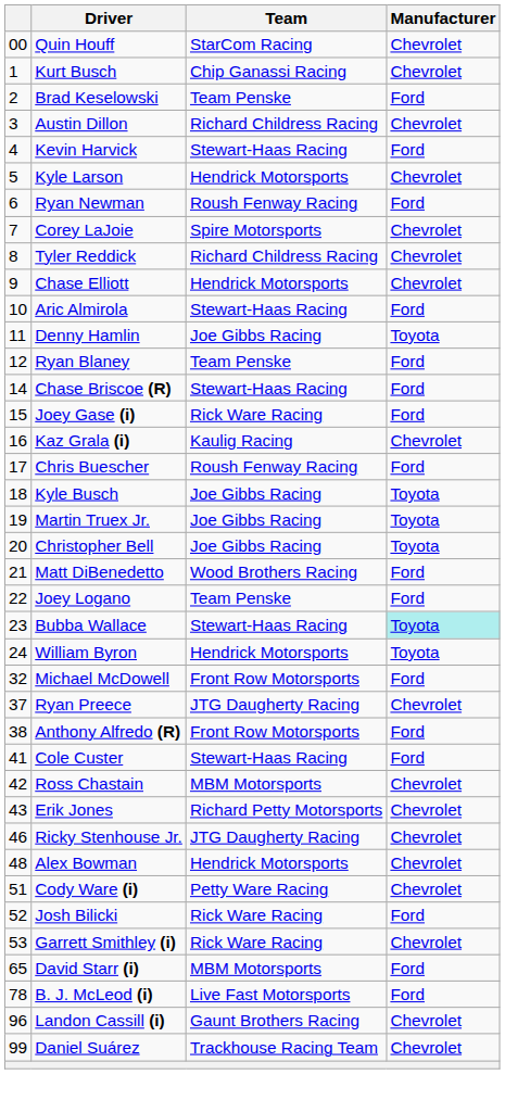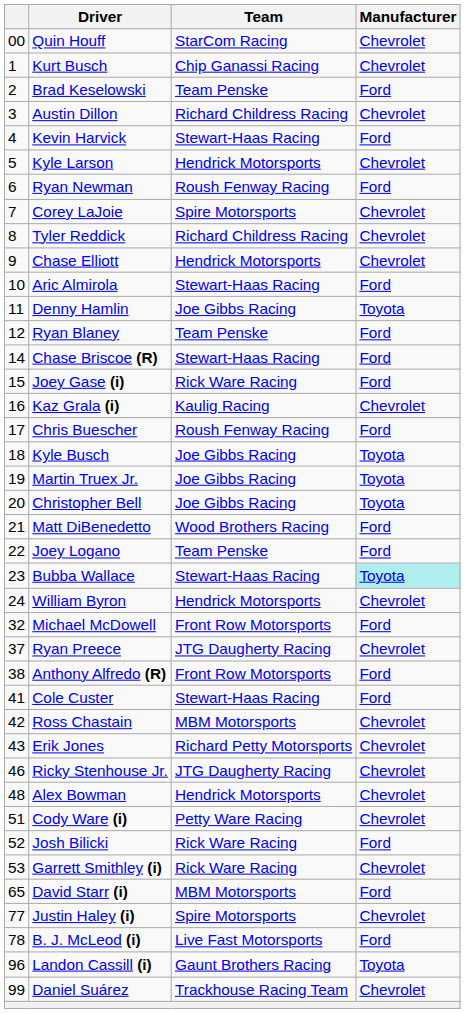 <table class="wikitable" style="font-size:95%">
 <tr>
 <th></th>
 <th>Driver</th>
 <th>Team</th>
 <th>Manufacturer</th>
 </tr>
 <tr>
 <td>00</td>
 <td><a href='#'>Quin Houff</a></td>
 <td><a href='#'>StarCom Racing</a></td>
 <td><a href='#'>Chevrolet</a></td>
 </tr>
 <tr>
 <td>1</td>
 <td><a href='#'>Kurt Busch</a></td>
 <td><a href='#'>Chip Ganassi Racing</a></td>
 <td><a href='#'>Chevrolet</a></td>
 </tr>
 <tr>
 <td>2</td>
 <td><a href='#'>Brad Keselowski</a></td>
 <td><a href='#'>Team Penske</a></td>
 <td><a href='#'>Ford</a></td>
 </tr>
 <tr>
 <td>3</td>
 <td><a href='#'>Austin Dillon</a></td>
 <td><a href='#'>Richard Childress Racing</a></td>
 <td><a href='#'>Chevrolet</a></td>
 </tr>
 <tr>
 <td>4</td>
 <td><a href='#'>Kevin Harvick</a></td>
 <td><a href='#'>Stewart-Haas Racing</a></td>
 <td><a href='#'>Ford</a></td>
 </tr>
 <tr>
 <td>5</td>
 <td><a href='#'>Kyle Larson</a></td>
 <td><a href='#'>Hendrick Motorsports</a></td>
 <td><a href='#'>Chevrolet</a></td>
 </tr>
 <tr>
 <td>6</td>
 <td><a href='#'>Ryan Newman</a></td>
 <td><a href='#'>Roush Fenway Racing</a></td>
 <td><a href='#'>Ford</a></td>
 </tr>
 <tr>
 <td>7</td>
 <td><a href='#'>Corey LaJoie</a></td>
 <td><a href='#'>Spire Motorsports</a></td>
 <td><a href='#'>Chevrolet</a></td>
 </tr>
 <tr>
 <td>8</td>
 <td><a href='#'>Tyler Reddick</a></td>
 <td><a href='#'>Richard Childress Racing</a></td>
 <td><a href='#'>Chevrolet</a></td>
 </tr>
 <tr>
 <td>9</td>
 <td><a href='#'>Chase Elliott</a></td>
 <td><a href='#'>Hendrick Motorsports</a></td>
 <td><a href='#'>Chevrolet</a></td>
 </tr>
 <tr>
 <td>10</td>
 <td><a href='#'>Aric Almirola</a></td>
 <td><a href='#'>Stewart-Haas Racing</a></td>
 <td><a href='#'>Ford</a></td>
 </tr>
 <tr>
 <td>11</td>
 <td><a href='#'>Denny Hamlin</a></td>
 <td><a href='#'>Joe Gibbs Racing</a></td>
 <td><a href='#'>Toyota</a></td>
 </tr>
 <tr>
 <td>12</td>
 <td><a href='#'>Ryan Blaney</a></td>
 <td><a href='#'>Team Penske</a></td>
 <td><a href='#'>Ford</a></td>
 </tr>
 <tr>
 <td>14</td>
 <td><a href='#'>Chase Briscoe</a> <strong>(R)</strong></td>
 <td><a href='#'>Stewart-Haas Racing</a></td>
 <td><a href='#'>Ford</a></td>
 </tr>
 <tr>
 <td>15</td>
 <td><a href='#'>Joey Gase</a> <strong>(i)</strong></td>
 <td><a href='#'>Rick Ware Racing</a></td>
 <td><a href='#'>Ford</a></td>
 </tr>
 <tr>
 <td>16</td>
 <td><a href='#'>Kaz Grala</a> <strong>(i)</strong></td>
 <td><a href='#'>Kaulig Racing</a></td>
 <td><a href='#'>Chevrolet</a></td>
 </tr>
 <tr>
 <td>17</td>
 <td><a href='#'>Chris Buescher</a></td>
 <td><a href='#'>Roush Fenway Racing</a></td>
 <td><a href='#'>Ford</a></td>
 </tr>
 <tr>
 <td>18</td>
 <td><a href='#'>Kyle Busch</a></td>
 <td><a href='#'>Joe Gibbs Racing</a></td>
 <td><a href='#'>Toyota</a></td>
 </tr>
 <tr>
 <td>19</td>
 <td><a href='#'>Martin Truex Jr.</a></td>
 <td><a href='#'>Joe Gibbs Racing</a></td>
 <td><a href='#'>Toyota</a></td>
 </tr>
 <tr>
 <td>20</td>
 <td><a href='#'>Christopher Bell</a></td>
 <td><a href='#'>Joe Gibbs Racing</a></td>
 <td><a href='#'>Toyota</a></td>
 </tr>
 <tr>
 <td>21</td>
 <td><a href='#'>Matt DiBenedetto</a></td>
 <td><a href='#'>Wood Brothers Racing</a></td>
 <td><a href='#'>Ford</a></td>
 </tr>
 <tr>
 <td>22</td>
 <td><a href='#'>Joey Logano</a></td>
 <td><a href='#'>Team Penske</a></td>
 <td><a href='#'>Ford</a></td>
 </tr>
 <tr>
 <td>23</td>
 <td><a href='#'>Bubba Wallace</a></td>
 <td><a href='#'>Stewart-Haas Racing</a></td>
 <td style="background: paleturquoise;"><a href='#'>Toyota</a></td>
 </tr>
 <tr>
 <td>24</td>
 <td><a href='#'>William Byron</a></td>
 <td><a href='#'>Hendrick Motorsports</a></td>
-<td><a href='#'>Toyota</a></td>
+<td><a href='#'>Chevrolet</a></td>
 </tr>
 <tr>
 <td>32</td>
 <td><a href='#'>Michael McDowell</a></td>
 <td><a href='#'>Front Row Motorsports</a></td>
 <td><a href='#'>Ford</a></td>
 </tr>
 <tr>
 <td>37</td>
 <td><a href='#'>Ryan Preece</a></td>
 <td><a href='#'>JTG Daugherty Racing</a></td>
 <td><a href='#'>Chevrolet</a></td>
 </tr>
 <tr>
 <td>38</td>
 <td><a href='#'>Anthony Alfredo</a> <strong>(R)</strong></td>
 <td><a href='#'>Front Row Motorsports</a></td>
 <td><a href='#'>Ford</a></td>
 </tr>
 <tr>
 <td>41</td>
 <td><a href='#'>Cole Custer</a></td>
 <td><a href='#'>Stewart-Haas Racing</a></td>
 <td><a href='#'>Ford</a></td>
 </tr>
 <tr>
 <td>42</td>
 <td><a href='#'>Ross Chastain</a></td>
 <td><a href='#'>MBM Motorsports</a></td>
 <td><a href='#'>Chevrolet</a></td>
 </tr>
 <tr>
 <td>43</td>
 <td><a href='#'>Erik Jones</a></td>
 <td><a href='#'>Richard Petty Motorsports</a></td>
 <td><a href='#'>Chevrolet</a></td>
 </tr>
 <tr>
 <td>46</td>
 <td><a href='#'>Ricky Stenhouse Jr.</a></td>
 <td><a href='#'>JTG Daugherty Racing</a></td>
 <td><a href='#'>Chevrolet</a></td>
 </tr>
 <tr>
 <td>48</td>
 <td><a href='#'>Alex Bowman</a></td>
 <td><a href='#'>Hendrick Motorsports</a></td>
 <td><a href='#'>Chevrolet</a></td>
 </tr>
 <tr>
 <td>51</td>
 <td><a href='#'>Cody Ware</a> <strong>(i)</strong></td>
 <td><a href='#'>Petty Ware Racing</a></td>
 <td><a href='#'>Chevrolet</a></td>
 </tr>
 <tr>
 <td>52</td>
 <td><a href='#'>Josh Bilicki</a></td>
 <td><a href='#'>Rick Ware Racing</a></td>
 <td><a href='#'>Ford</a></td>
 </tr>
 <tr>
 <td>53</td>
 <td><a href='#'>Garrett Smithley</a> <strong>(i)</strong></td>
 <td><a href='#'>Rick Ware Racing</a></td>
 <td><a href='#'>Chevrolet</a></td>
 </tr>
 <tr>
 <td>65</td>
 <td><a href='#'>David Starr</a> <strong>(i)</strong></td>
 <td><a href='#'>MBM Motorsports</a></td>
 <td><a href='#'>Ford</a></td>
 </tr>
 <tr>
+<td>77</td>
+<td><a href='#'>Justin Haley</a> <strong>(i)</strong></td>
+<td><a href='#'>Spire Motorsports</a></td>
+<td><a href='#'>Chevrolet</a></td>
+</tr>
+<tr>
 <td>78</td>
 <td><a href='#'>B. J. McLeod</a> <strong>(i)</strong></td>
 <td><a href='#'>Live Fast Motorsports</a></td>
 <td><a href='#'>Ford</a></td>
 </tr>
 <tr>
 <td>96</td>
 <td><a href='#'>Landon Cassill</a> <strong>(i)</strong></td>
 <td><a href='#'>Gaunt Brothers Racing</a></td>
-<td><a href='#'>Chevrolet</a></td>
+<td><a href='#'>Toyota</a></td>
 </tr>
 <tr>
 <td>99</td>
 <td><a href='#'>Daniel Suárez</a></td>
 <td><a href='#'>Trackhouse Racing Team</a></td>
 <td><a href='#'>Chevrolet</a></td>
 </tr>
 <tr>
 <th colspan="4"></th>
 </tr>
 </table>
